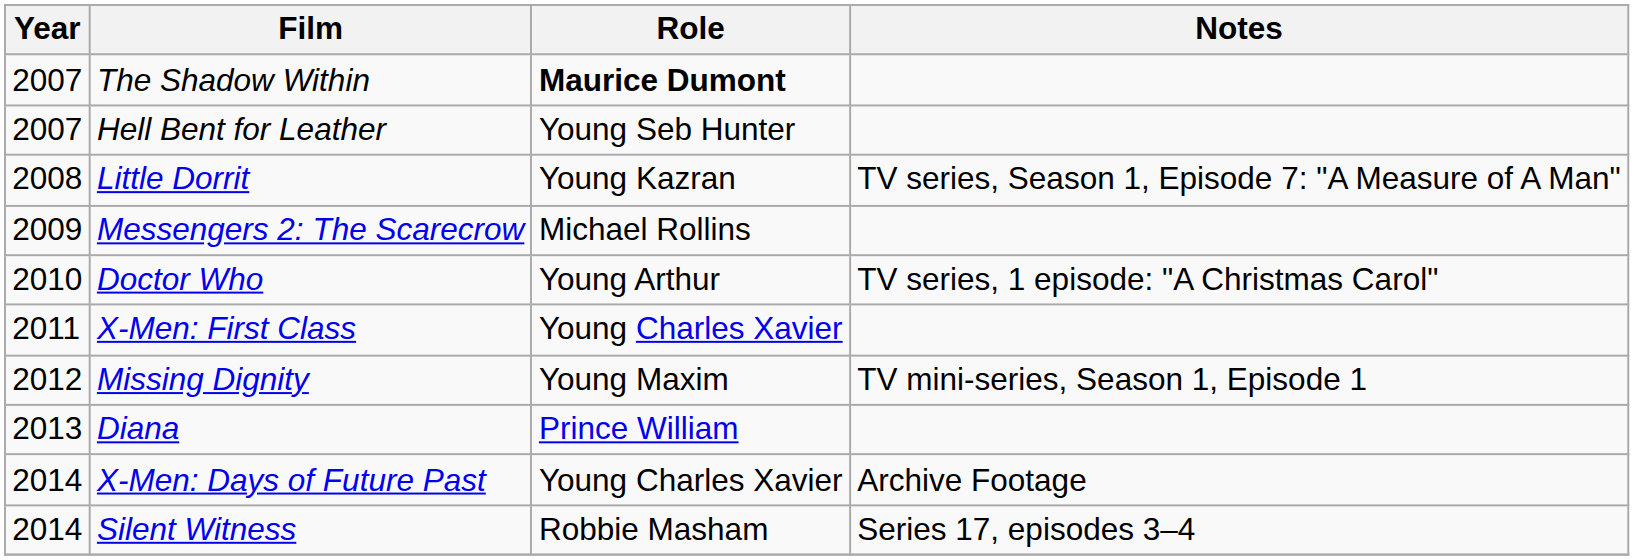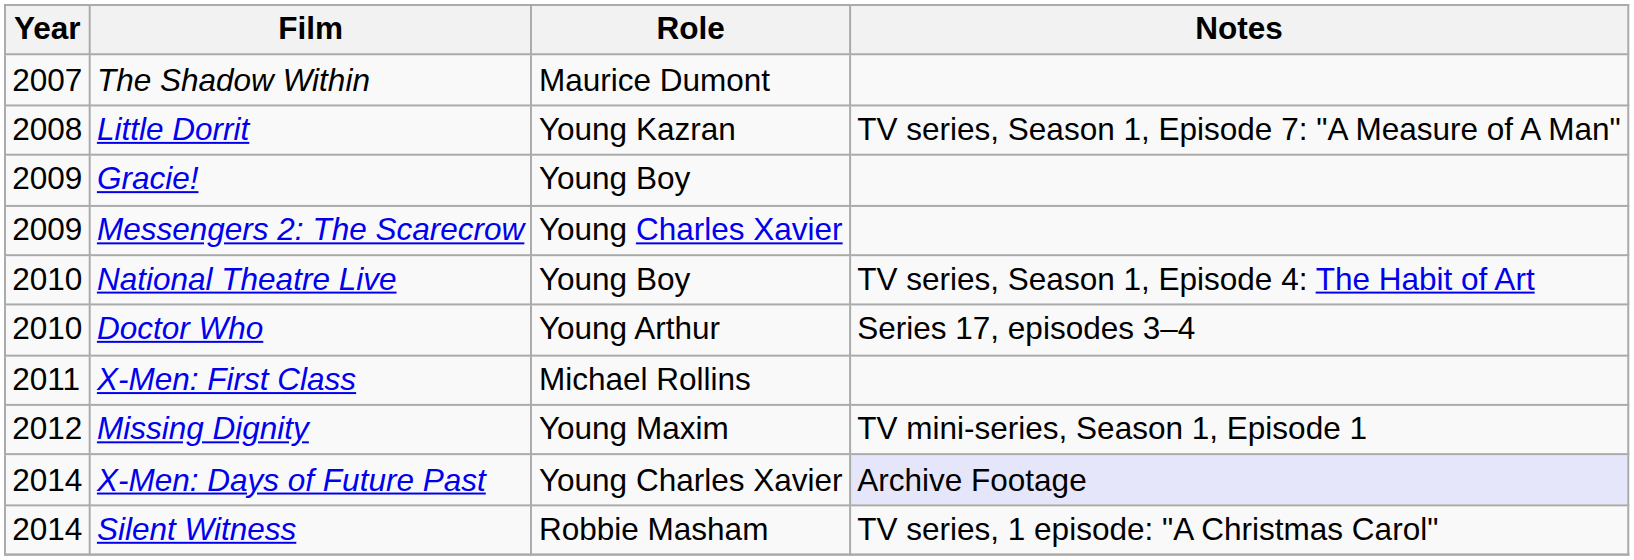 <table class="wikitable">
 <tr>
 <th>Year</th>
 <th>Film</th>
 <th>Role</th>
 <th>Notes</th>
 </tr>
 <tr>
 <td>2007</td>
 <td><em>The Shadow Within</em></td>
-<td><strong>Maurice Dumont</strong></td>
-<td></td>
-</tr>
-<tr>
-<td>2007</td>
-<td><em>Hell Bent for Leather</em></td>
-<td>Young Seb Hunter</td>
+<td>Maurice Dumont</td>
 <td></td>
 </tr>
 <tr>
 <td>2008</td>
 <td><em><a href='#'>Little Dorrit</a></em></td>
 <td>Young Kazran</td>
 <td>TV series, Season 1, Episode 7: "A Measure of A Man"</td>
 </tr>
 <tr>
 <td>2009</td>
+<td><em><a href='#'>Gracie!</a></em></td>
+<td>Young Boy</td>
+<td></td>
+</tr>
+<tr>
+<td>2009</td>
 <td><em><a href='#'>Messengers 2: The Scarecrow</a></em></td>
-<td>Michael Rollins</td>
+<td>Young <a href='#'>Charles Xavier</a></td>
 <td></td>
+</tr>
+<tr>
+<td>2010</td>
+<td><em><a href='#'>National Theatre Live</a></em></td>
+<td>Young Boy</td>
+<td>TV series, Season 1, Episode 4: <a href='#'>The Habit of Art</a></td>
 </tr>
 <tr>
 <td>2010</td>
 <td><em><a href='#'>Doctor Who</a></em></td>
 <td>Young Arthur</td>
-<td>TV series, 1 episode: "A Christmas Carol"</td>
+<td>Series 17, episodes 3–4</td>
 </tr>
 <tr>
 <td>2011</td>
 <td><em><a href='#'>X-Men: First Class</a></em></td>
-<td>Young <a href='#'>Charles Xavier</a></td>
+<td>Michael Rollins</td>
 <td></td>
 </tr>
 <tr>
 <td>2012</td>
 <td><em><a href='#'>Missing Dignity</a></em></td>
 <td>Young Maxim</td>
 <td>TV mini-series, Season 1, Episode 1</td>
 </tr>
 <tr>
-<td>2013</td>
-<td><em><a href='#'>Diana</a></em></td>
-<td><a href='#'>Prince William</a></td>
-<td></td>
-</tr>
-<tr>
 <td>2014</td>
 <td><em><a href='#'>X-Men: Days of Future Past</a></em></td>
 <td>Young Charles Xavier</td>
-<td>Archive Footage</td>
+<td style="background: lavender;">Archive Footage</td>
 </tr>
 <tr>
 <td>2014</td>
 <td><em><a href='#'>Silent Witness</a></em></td>
 <td>Robbie Masham</td>
-<td>Series 17, episodes 3–4</td>
+<td>TV series, 1 episode: "A Christmas Carol"</td>
 </tr>
 <tr>
 </tr>
 </table>
